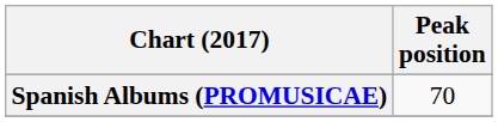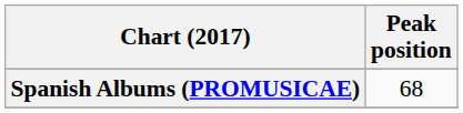 <table class="wikitable sortable plainrowheaders" style="text-align:center">
 <tr>
 <th scope="col">Chart (2017)</th>
 <th scope="col">Peak<br> position</th>
 </tr>
 <tr>
 </tr>
 <tr>
 </tr>
 <tr>
 <th scope="row">Spanish Albums (<a href='#'>PROMUSICAE</a>)</th>
-<td>70</td>
+<td>68</td>
 </tr>
 <tr>
 </tr>
 </table>
